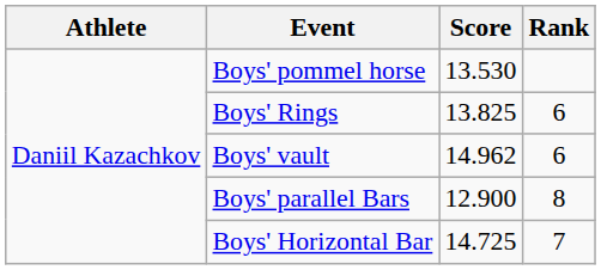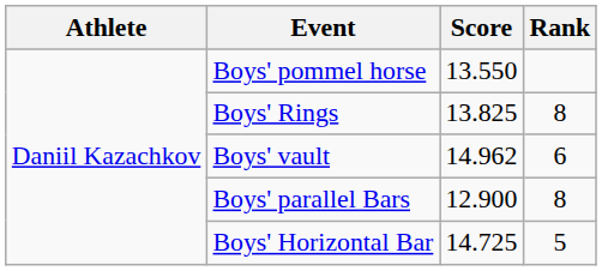 <table class="wikitable" border="1" style="font-size:90%">
 <tr>
 <th>Athlete</th>
 <th>Event</th>
 <th>Score</th>
 <th>Rank</th>
 </tr>
 <tr>
 <td rowspan=5><a href='#'>Daniil Kazachkov</a></td>
 <td><a href='#'>Boys' pommel horse</a></td>
-<td align=center>13.530</td>
+<td align=center>13.550</td>
 <td align=center></td>
 </tr>
 <tr>
 <td><a href='#'>Boys' Rings</a></td>
 <td align=center>13.825</td>
-<td align=center>6</td>
+<td align=center>8</td>
 </tr>
 <tr>
 <td><a href='#'>Boys' vault</a></td>
 <td align=center>14.962</td>
 <td align=center>6</td>
 </tr>
 <tr>
 <td><a href='#'>Boys' parallel Bars</a></td>
 <td align=center>12.900</td>
 <td align=center>8</td>
 </tr>
 <tr>
 <td><a href='#'>Boys' Horizontal Bar</a></td>
 <td align=center>14.725</td>
-<td align=center>7</td>
+<td align=center>5</td>
 </tr>
 </table>
